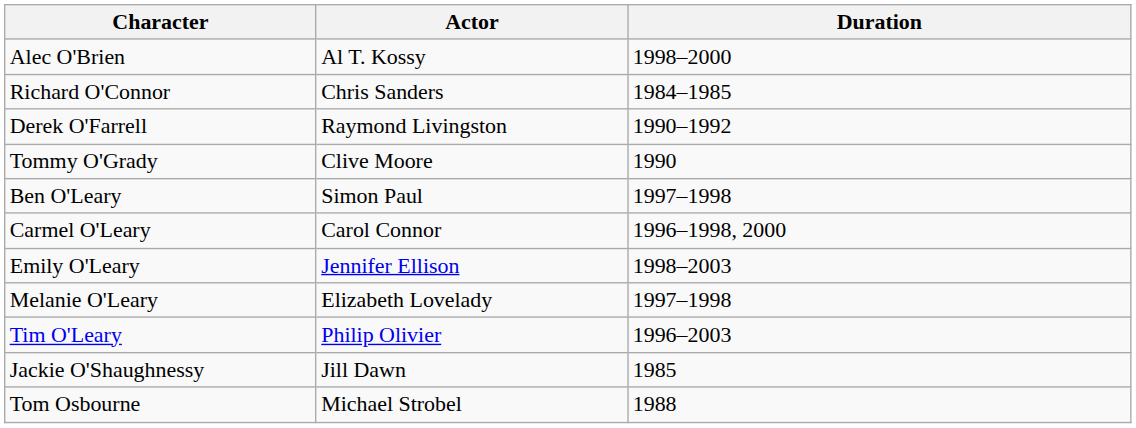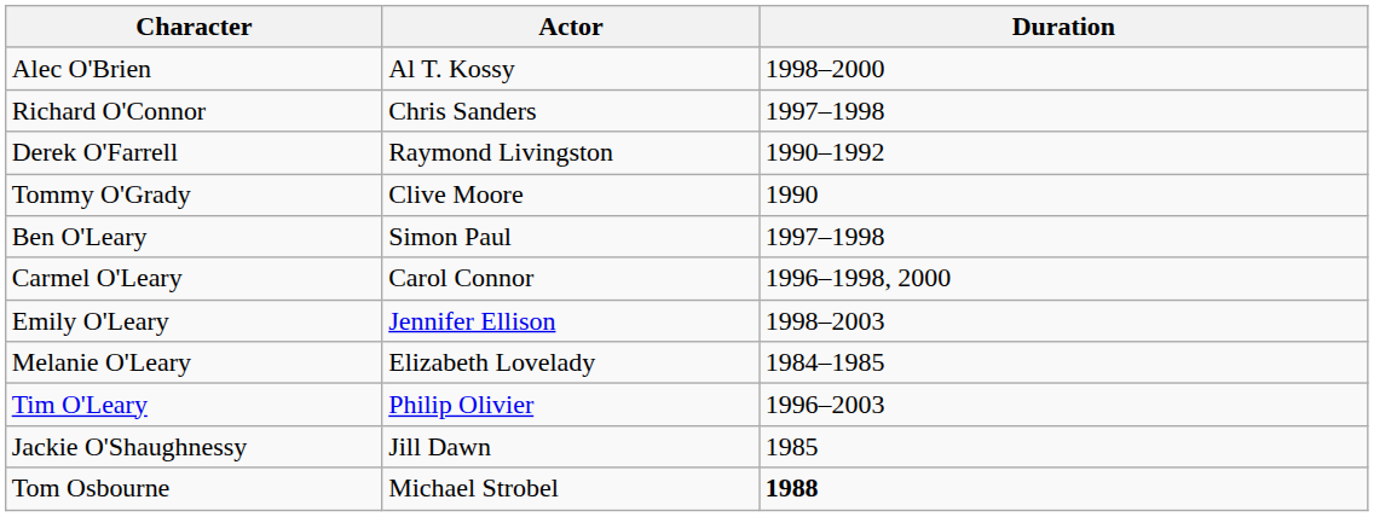 <table class="wikitable">
 <tr>
 <th style="width:220px;">Character</th>
 <th style="width:220px;">Actor</th>
 <th style="width:360px;">Duration</th>
 </tr>
 <tr>
 <td>Alec O'Brien</td>
 <td>Al T. Kossy</td>
 <td>1998–2000</td>
 </tr>
 <tr>
 <td>Richard O'Connor</td>
 <td>Chris Sanders</td>
-<td>1984–1985</td>
+<td>1997–1998</td>
 </tr>
 <tr>
 <td>Derek O'Farrell</td>
 <td>Raymond Livingston</td>
 <td>1990–1992</td>
 </tr>
 <tr>
 <td>Tommy O'Grady</td>
 <td>Clive Moore</td>
 <td>1990</td>
 </tr>
 <tr>
 <td>Ben O'Leary</td>
 <td>Simon Paul</td>
 <td>1997–1998</td>
 </tr>
 <tr>
 <td>Carmel O'Leary</td>
 <td>Carol Connor</td>
 <td>1996–1998, 2000</td>
 </tr>
 <tr>
 <td>Emily O'Leary</td>
 <td><a href='#'>Jennifer Ellison</a></td>
 <td>1998–2003</td>
 </tr>
 <tr>
 <td>Melanie O'Leary</td>
 <td>Elizabeth Lovelady</td>
-<td>1997–1998</td>
+<td>1984–1985</td>
 </tr>
 <tr>
 <td><a href='#'>Tim O'Leary</a></td>
 <td><a href='#'>Philip Olivier</a></td>
 <td>1996–2003</td>
 </tr>
 <tr>
 <td>Jackie O'Shaughnessy</td>
 <td>Jill Dawn</td>
 <td>1985</td>
 </tr>
 <tr>
 <td>Tom Osbourne</td>
 <td>Michael Strobel</td>
-<td>1988</td>
+<td><strong>1988</strong></td>
 </tr>
 </table>
